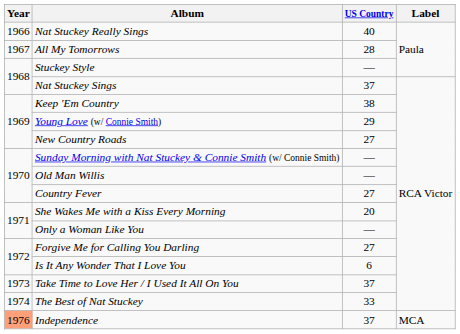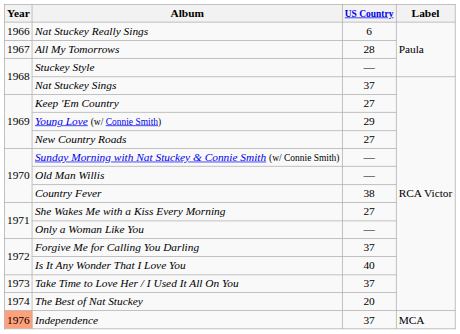 <table class="wikitable">
 <tr>
 <th>Year</th>
 <th>Album</th>
 <th><small><a href='#'>US Country</a></small></th>
 <th>Label</th>
 </tr>
 <tr>
 <td>1966</td>
 <td><em>Nat Stuckey Really Sings</em></td>
-<td align="center">40</td>
+<td align="center">6</td>
 <td rowspan="3">Paula</td>
 </tr>
 <tr>
 <td>1967</td>
 <td><em>All My Tomorrows</em></td>
 <td align="center">28</td>
 </tr>
 <tr>
 <td rowspan="2">1968</td>
 <td><em>Stuckey Style</em></td>
 <td align="center">—</td>
 </tr>
 <tr>
 <td><em>Nat Stuckey Sings</em></td>
 <td align="center">37</td>
 <td rowspan="13">RCA Victor</td>
 </tr>
 <tr>
 <td rowspan="3">1969</td>
 <td><em>Keep 'Em Country</em></td>
-<td align="center">38</td>
+<td align="center">27</td>
 </tr>
 <tr>
 <td><em><a href='#'>Young Love</a></em> <small>(w/ <a href='#'>Connie Smith</a>)</small></td>
 <td align="center">29</td>
 </tr>
 <tr>
 <td><em>New Country Roads</em></td>
 <td align="center">27</td>
 </tr>
 <tr>
 <td rowspan="3">1970</td>
 <td><em><a href='#'>Sunday Morning with Nat Stuckey & Connie Smith</a></em> <small>(w/ Connie Smith)</small></td>
 <td align="center">—</td>
 </tr>
 <tr>
 <td><em>Old Man Willis</em></td>
 <td align="center">—</td>
 </tr>
 <tr>
 <td><em>Country Fever</em></td>
-<td align="center">27</td>
+<td align="center">38</td>
 </tr>
 <tr>
 <td rowspan="2">1971</td>
 <td><em>She Wakes Me with a Kiss Every Morning</em></td>
-<td align="center">20</td>
+<td align="center">27</td>
 </tr>
 <tr>
 <td><em>Only a Woman Like You</em></td>
 <td align="center">—</td>
 </tr>
 <tr>
 <td rowspan="2">1972</td>
 <td><em>Forgive Me for Calling You Darling</em></td>
-<td align="center">27</td>
+<td align="center">37</td>
 </tr>
 <tr>
 <td><em>Is It Any Wonder That I Love You</em></td>
-<td align="center">6</td>
+<td align="center">40</td>
 </tr>
 <tr>
 <td>1973</td>
 <td><em>Take Time to Love Her / I Used It All On You</em></td>
 <td align="center">37</td>
 </tr>
 <tr>
 <td>1974</td>
 <td><em>The Best of Nat Stuckey</em></td>
-<td align="center">33</td>
+<td align="center">20</td>
 </tr>
 <tr>
 <td style="background: lightsalmon;">1976</td>
 <td><em>Independence</em></td>
 <td align="center">37</td>
 <td>MCA</td>
 </tr>
 </table>
